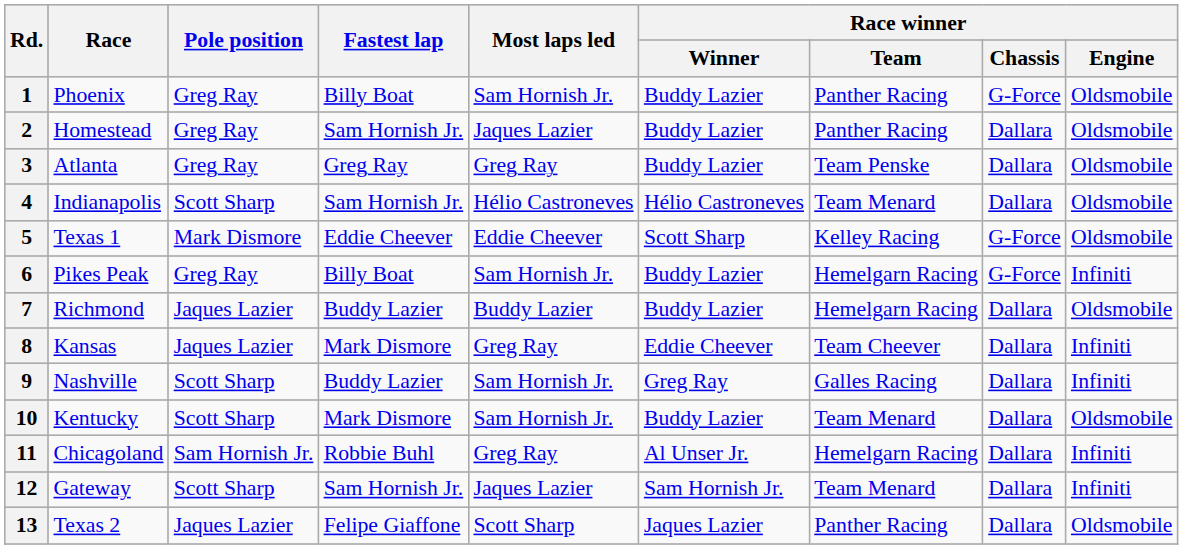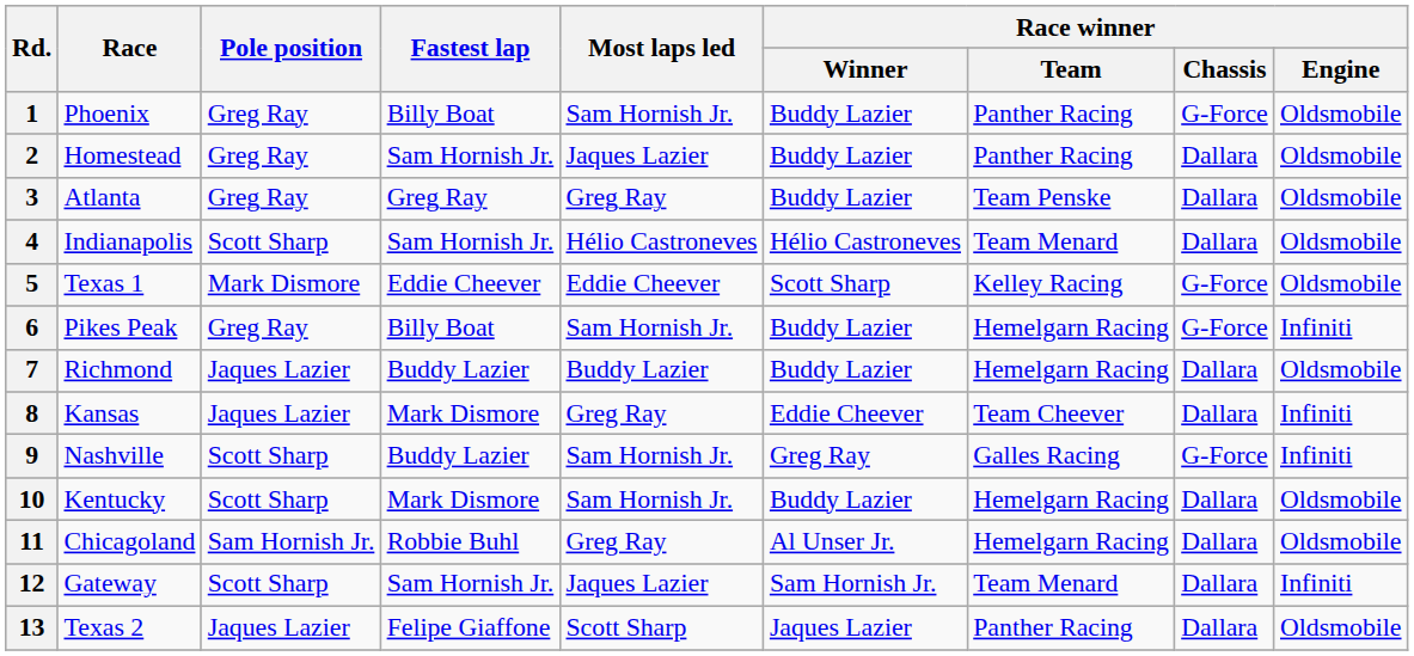 <table class="wikitable" style="font-size: 85%">
 <tr>
 <th rowspan="2">Rd.</th>
 <th rowspan="2">Race</th>
 <th rowspan="2"><a href='#'>Pole position</a></th>
 <th rowspan="2"><a href='#'>Fastest lap</a></th>
 <th rowspan="2">Most laps led</th>
 <th colspan="4">Race winner</th>
 </tr>
 <tr>
 <th>Winner</th>
 <th>Team</th>
 <th>Chassis</th>
 <th>Engine</th>
 </tr>
 <tr>
 <th>1</th>
 <td><a href='#'>Phoenix</a></td>
 <td> <a href='#'>Greg Ray</a></td>
 <td> <a href='#'>Billy Boat</a></td>
 <td> <a href='#'>Sam Hornish Jr.</a></td>
 <td> <a href='#'>Buddy Lazier</a></td>
 <td><a href='#'>Panther Racing</a></td>
 <td><a href='#'>G-Force</a></td>
 <td><a href='#'>Oldsmobile</a></td>
 </tr>
 <tr>
 <th>2</th>
 <td><a href='#'>Homestead</a></td>
 <td> <a href='#'>Greg Ray</a></td>
 <td> <a href='#'>Sam Hornish Jr.</a></td>
 <td> <a href='#'>Jaques Lazier</a></td>
 <td> <a href='#'>Buddy Lazier</a></td>
 <td><a href='#'>Panther Racing</a></td>
 <td><a href='#'>Dallara</a></td>
 <td><a href='#'>Oldsmobile</a></td>
 </tr>
 <tr>
 <th>3</th>
 <td><a href='#'>Atlanta</a></td>
 <td> <a href='#'>Greg Ray</a></td>
 <td> <a href='#'>Greg Ray</a></td>
 <td> <a href='#'>Greg Ray</a></td>
 <td> <a href='#'>Buddy Lazier</a></td>
 <td><a href='#'>Team Penske</a></td>
 <td><a href='#'>Dallara</a></td>
 <td><a href='#'>Oldsmobile</a></td>
 </tr>
 <tr>
 <th>4</th>
 <td><a href='#'>Indianapolis</a></td>
 <td> <a href='#'>Scott Sharp</a></td>
 <td> <a href='#'>Sam Hornish Jr.</a></td>
 <td> <a href='#'>Hélio Castroneves</a></td>
 <td> <a href='#'>Hélio Castroneves</a></td>
 <td><a href='#'>Team Menard</a></td>
 <td><a href='#'>Dallara</a></td>
 <td><a href='#'>Oldsmobile</a></td>
 </tr>
 <tr>
 <th>5</th>
 <td><a href='#'>Texas 1</a></td>
 <td> <a href='#'>Mark Dismore</a></td>
 <td> <a href='#'>Eddie Cheever</a></td>
 <td> <a href='#'>Eddie Cheever</a></td>
 <td> <a href='#'>Scott Sharp</a></td>
 <td><a href='#'>Kelley Racing</a></td>
 <td><a href='#'>G-Force</a></td>
 <td><a href='#'>Oldsmobile</a></td>
 </tr>
 <tr>
 <th>6</th>
 <td><a href='#'>Pikes Peak</a></td>
 <td> <a href='#'>Greg Ray</a></td>
 <td> <a href='#'>Billy Boat</a></td>
 <td> <a href='#'>Sam Hornish Jr.</a></td>
 <td> <a href='#'>Buddy Lazier</a></td>
 <td><a href='#'>Hemelgarn Racing</a></td>
 <td><a href='#'>G-Force</a></td>
 <td><a href='#'>Infiniti</a></td>
 </tr>
 <tr>
 <th>7</th>
 <td><a href='#'>Richmond</a></td>
 <td> <a href='#'>Jaques Lazier</a></td>
 <td> <a href='#'>Buddy Lazier</a></td>
 <td> <a href='#'>Buddy Lazier</a></td>
 <td> <a href='#'>Buddy Lazier</a></td>
 <td><a href='#'>Hemelgarn Racing</a></td>
 <td><a href='#'>Dallara</a></td>
 <td><a href='#'>Oldsmobile</a></td>
 </tr>
 <tr>
 <th>8</th>
 <td><a href='#'>Kansas</a></td>
 <td> <a href='#'>Jaques Lazier</a></td>
 <td> <a href='#'>Mark Dismore</a></td>
 <td> <a href='#'>Greg Ray</a></td>
 <td> <a href='#'>Eddie Cheever</a></td>
 <td><a href='#'>Team Cheever</a></td>
 <td><a href='#'>Dallara</a></td>
 <td><a href='#'>Infiniti</a></td>
 </tr>
 <tr>
 <th>9</th>
 <td><a href='#'>Nashville</a></td>
 <td> <a href='#'>Scott Sharp</a></td>
 <td> <a href='#'>Buddy Lazier</a></td>
 <td> <a href='#'>Sam Hornish Jr.</a></td>
 <td> <a href='#'>Greg Ray</a></td>
 <td><a href='#'>Galles Racing</a></td>
-<td><a href='#'>Dallara</a></td>
+<td><a href='#'>G-Force</a></td>
 <td><a href='#'>Infiniti</a></td>
 </tr>
 <tr>
 <th>10</th>
 <td><a href='#'>Kentucky</a></td>
 <td> <a href='#'>Scott Sharp</a></td>
 <td> <a href='#'>Mark Dismore</a></td>
 <td> <a href='#'>Sam Hornish Jr.</a></td>
 <td> <a href='#'>Buddy Lazier</a></td>
-<td><a href='#'>Team Menard</a></td>
+<td><a href='#'>Hemelgarn Racing</a></td>
 <td><a href='#'>Dallara</a></td>
 <td><a href='#'>Oldsmobile</a></td>
 </tr>
 <tr>
 <th>11</th>
 <td><a href='#'>Chicagoland</a></td>
 <td> <a href='#'>Sam Hornish Jr.</a></td>
 <td> <a href='#'>Robbie Buhl</a></td>
 <td> <a href='#'>Greg Ray</a></td>
 <td> <a href='#'>Al Unser Jr.</a></td>
 <td><a href='#'>Hemelgarn Racing</a></td>
 <td><a href='#'>Dallara</a></td>
-<td><a href='#'>Infiniti</a></td>
+<td><a href='#'>Oldsmobile</a></td>
 </tr>
 <tr>
 <th>12</th>
 <td><a href='#'>Gateway</a></td>
 <td> <a href='#'>Scott Sharp</a></td>
 <td> <a href='#'>Sam Hornish Jr.</a></td>
 <td> <a href='#'>Jaques Lazier</a></td>
 <td> <a href='#'>Sam Hornish Jr.</a></td>
 <td><a href='#'>Team Menard</a></td>
 <td><a href='#'>Dallara</a></td>
 <td><a href='#'>Infiniti</a></td>
 </tr>
 <tr>
 <th>13</th>
 <td><a href='#'>Texas 2</a></td>
 <td> <a href='#'>Jaques Lazier</a></td>
 <td> <a href='#'>Felipe Giaffone</a></td>
 <td> <a href='#'>Scott Sharp</a></td>
 <td> <a href='#'>Jaques Lazier</a></td>
 <td><a href='#'>Panther Racing</a></td>
 <td><a href='#'>Dallara</a></td>
 <td><a href='#'>Oldsmobile</a></td>
 </tr>
 </table>
